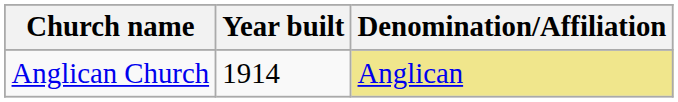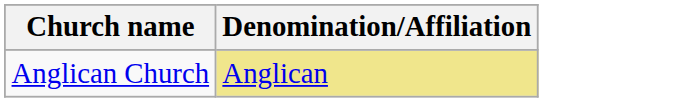 <table class="wikitable sortable">
 <tr>
 <th>Church name</th>
-<th>Year built</th>
 <th>Denomination/Affiliation</th>
 </tr>
 <tr>
 <td><a href='#'>Anglican Church</a></td>
-<td>1914</td>
 <td style="background: khaki;"><a href='#'>Anglican</a></td>
 </tr>
 </table>
